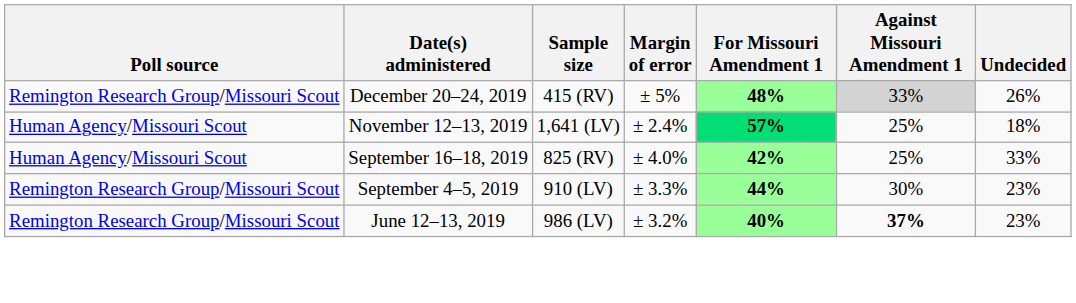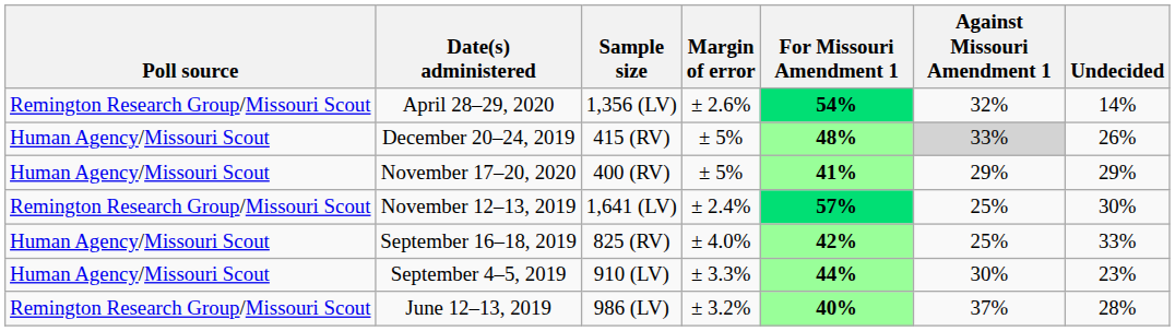 <table class="wikitable" style="font-size:90%;text-align:center;">
 <tr valign=bottom>
 <th>Poll source</th>
 <th>Date(s)<br>administered</th>
 <th>Sample<br>size</th>
 <th>Margin<br>of error</th>
 <th style="width:100px;">For Missouri Amendment 1</th>
 <th style="width:100px;">Against Missouri Amendment 1</th>
 <th>Undecided</th>
 </tr>
 <tr>
 <td style="text-align:left;"><a href='#'>Remington Research Group</a>/<a href='#'>Missouri Scout</a></td>
+<td>April 28–29, 2020</td>
+<td>1,356 (LV)</td>
+<td>± 2.6%</td>
+<td style="background: rgb(1,223,116);"><strong>54%</strong></td>
+<td>32%</td>
+<td>14%</td>
+</tr>
+<tr>
+<td style="text-align:left;"><a href='#'>Human Agency</a>/<a href='#'>Missouri Scout</a></td>
 <td>December 20–24, 2019</td>
 <td>415 (RV)</td>
 <td>± 5%</td>
 <td style="background: rgb(153, 255, 153);"><strong>48%</strong></td>
 <td style="background: lightgrey;">33%</td>
 <td>26%</td>
 </tr>
 <tr>
 <td style="text-align:left;"><a href='#'>Human Agency</a>/<a href='#'>Missouri Scout</a></td>
+<td>November 17–20, 2020</td>
+<td>400 (RV)</td>
+<td>± 5%</td>
+<td style="background: rgb(153, 255, 153);"><strong>41%</strong></td>
+<td>29%</td>
+<td>29%</td>
+</tr>
+<tr>
+<td style="text-align:left;"><a href='#'>Remington Research Group</a>/<a href='#'>Missouri Scout</a></td>
 <td>November 12–13, 2019</td>
 <td>1,641 (LV)</td>
 <td>± 2.4%</td>
 <td style="background: rgb(1,223,116);"><strong>57%</strong></td>
 <td>25%</td>
-<td>18%</td>
+<td>30%</td>
 </tr>
 <tr>
 <td style="text-align:left;"><a href='#'>Human Agency</a>/<a href='#'>Missouri Scout</a></td>
 <td>September 16–18, 2019</td>
 <td>825 (RV)</td>
 <td>± 4.0%</td>
 <td style="background: rgb(153, 255, 153);"><strong>42%</strong></td>
 <td>25%</td>
 <td>33%</td>
 </tr>
 <tr>
-<td style="text-align:left;"><a href='#'>Remington Research Group</a>/<a href='#'>Missouri Scout</a></td>
+<td style="text-align:left;"><a href='#'>Human Agency</a>/<a href='#'>Missouri Scout</a></td>
 <td>September 4–5, 2019</td>
 <td>910 (LV)</td>
 <td>± 3.3%</td>
 <td style="background: rgb(153, 255, 153);"><strong>44%</strong></td>
 <td>30%</td>
 <td>23%</td>
 </tr>
 <tr>
 <td style="text-align:left;"><a href='#'>Remington Research Group</a>/<a href='#'>Missouri Scout</a></td>
 <td>June 12–13, 2019</td>
 <td>986 (LV)</td>
 <td>± 3.2%</td>
 <td style="background: rgb(153, 255, 153);"><strong>40%</strong></td>
-<td><strong>37%</strong></td>
-<td>23%</td>
+<td>37%</td>
+<td>28%</td>
 </tr>
 </table>
